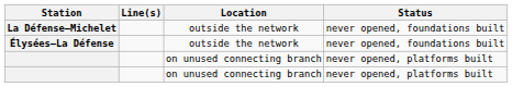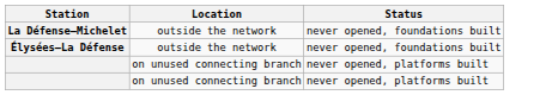 <table class="wikitable sortable">
 <tr>
 <th scope=col>Station</th>
-<th scope=col>Line(s)</th>
 <th scope=col>Location</th>
 <th scope=col>Status</th>
 </tr>
 <tr>
 <th scope="row" align=left>La Défense–Michelet</th>
-<td align=center></td>
 <td align=center>outside the network</td>
 <td align=left>never opened, foundations built</td>
 </tr>
 <tr>
 <th scope="row" align=left>Élysées–La Défense</th>
-<td align=center></td>
 <td align=center>outside the network</td>
 <td align=left>never opened, foundations built</td>
 </tr>
 <tr>
 <th scope="row" align=left></th>
-<td align=center></td>
 <td align=center>on unused connecting branch</td>
 <td align=left>never opened, platforms built</td>
 </tr>
 <tr>
 <th scope="row" align=left></th>
-<td align=center></td>
 <td align=center>on unused connecting branch</td>
 <td align=left>never opened, platforms built</td>
 </tr>
 </table>
